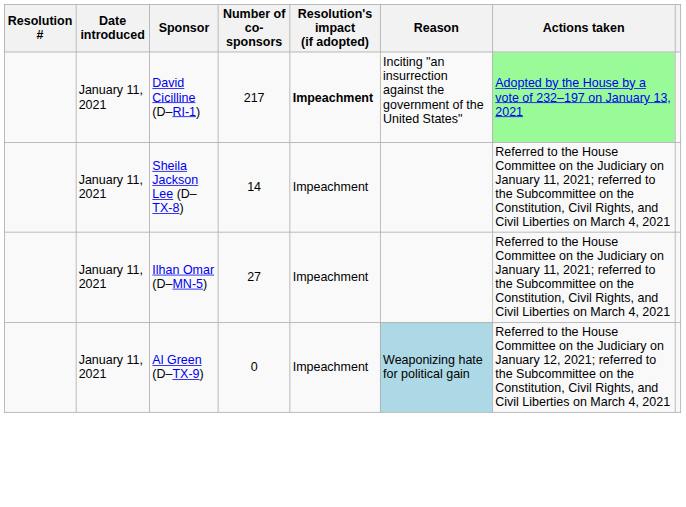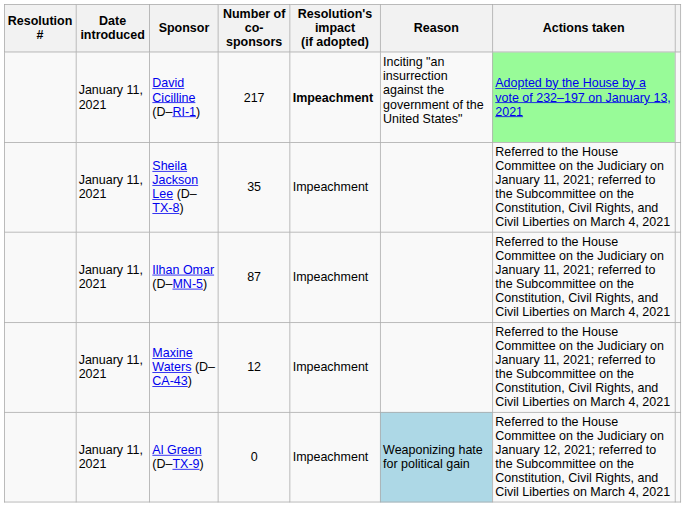 <table class=wikitable>
 <tr>
 <th>Resolution #</th>
 <th>Date introduced</th>
 <th>Sponsor</th>
 <th>Number of co-sponsors</th>
 <th>Resolution's impact<br>(if adopted)</th>
 <th>Reason</th>
 <th>Actions taken</th>
 <th></th>
 </tr>
 <tr>
 <td></td>
 <td>January 11, 2021</td>
 <td><a href='#'>David Cicilline</a> (D–<a href='#'>RI-1</a>)</td>
 <td style="text-align: center">217</td>
 <td><strong>Impeachment</strong></td>
 <td>Inciting "an insurrection against the government of the United States"<br><br></td>
 <td style="background: PaleGreen; color: black"><a href='#'>Adopted by the House by a vote of 232–197 on January 13, 2021</a></td>
 <td></td>
 </tr>
 <tr>
 <td></td>
 <td>January 11, 2021</td>
 <td><a href='#'>Sheila Jackson Lee</a> (D–<a href='#'>TX-8</a>)</td>
-<td style="text-align: center">14</td>
+<td style="text-align: center">35</td>
 <td>Impeachment</td>
 <td></td>
 <td>Referred to the House Committee on the Judiciary on January 11, 2021; referred to the Subcommittee on the Constitution, Civil Rights, and Civil Liberties on March 4, 2021</td>
 <td></td>
 </tr>
 <tr>
 <td></td>
 <td>January 11, 2021</td>
 <td><a href='#'>Ilhan Omar</a> (D–<a href='#'>MN-5</a>)</td>
-<td style="text-align: center">27</td>
+<td style="text-align: center">87</td>
 <td>Impeachment</td>
 <td></td>
+<td>Referred to the House Committee on the Judiciary on January 11, 2021; referred to the Subcommittee on the Constitution, Civil Rights, and Civil Liberties on March 4, 2021</td>
+<td></td>
+</tr>
+<tr>
+<td></td>
+<td>January 11, 2021</td>
+<td><a href='#'>Maxine Waters</a> (D–<a href='#'>CA-43</a>)</td>
+<td style="text-align: center">12</td>
+<td>Impeachment</td>
+<td><br></td>
 <td>Referred to the House Committee on the Judiciary on January 11, 2021; referred to the Subcommittee on the Constitution, Civil Rights, and Civil Liberties on March 4, 2021</td>
 <td></td>
 </tr>
 <tr>
 <td></td>
 <td>January 11, 2021</td>
 <td><a href='#'>Al Green</a> (D–<a href='#'>TX-9</a>)</td>
 <td style="text-align: center">0</td>
 <td>Impeachment</td>
 <td style="background: lightblue;">Weaponizing hate for political gain<br></td>
 <td>Referred to the House Committee on the Judiciary on January 12, 2021; referred to the Subcommittee on the Constitution, Civil Rights, and Civil Liberties on March 4, 2021</td>
 <td></td>
 </tr>
 </table>
